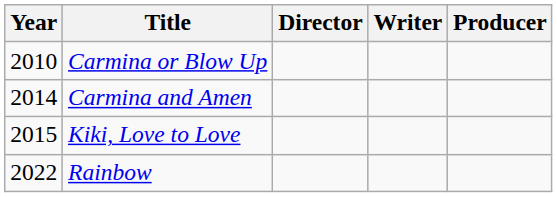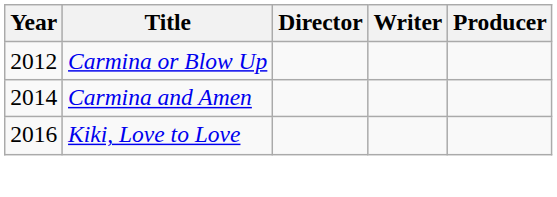 <table class="wikitable sortable">
 <tr>
 <th>Year</th>
 <th>Title</th>
 <th>Director</th>
 <th>Writer</th>
 <th>Producer</th>
 </tr>
 <tr>
-<td>2010</td>
+<td>2012</td>
 <td><em><a href='#'>Carmina or Blow Up</a></em></td>
 <td></td>
 <td></td>
 <td></td>
 </tr>
 <tr>
 <td>2014</td>
 <td><em><a href='#'>Carmina and Amen</a></em></td>
 <td></td>
 <td></td>
 <td></td>
 </tr>
 <tr>
-<td>2015</td>
+<td>2016</td>
 <td><em><a href='#'>Kiki, Love to Love</a></em></td>
 <td></td>
 <td></td>
 <td></td>
 </tr>
-<tr>
-<td>2022</td>
-<td><em><a href='#'>Rainbow</a></em></td>
-<td></td>
-<td></td>
-<td></td>
-</tr>
 </table>
